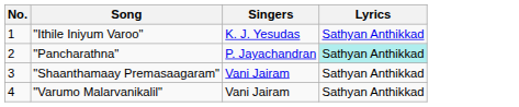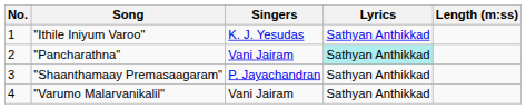 <table class="wikitable" style="font-size:95%;">
 <tr>
 <th>No.</th>
 <th>Song</th>
 <th>Singers</th>
 <th>Lyrics</th>
+<th>Length (m:ss)</th>
 </tr>
 <tr>
 <td>1</td>
 <td>"Ithile Iniyum Varoo"</td>
 <td><a href='#'>K. J. Yesudas</a></td>
 <td><a href='#'>Sathyan Anthikkad</a></td>
+<td></td>
 </tr>
 <tr>
 <td>2</td>
 <td>"Pancharathna"</td>
-<td><a href='#'>P. Jayachandran</a></td>
+<td><a href='#'>Vani Jairam</a></td>
 <td style="background: paleturquoise;">Sathyan Anthikkad</td>
+<td></td>
 </tr>
 <tr>
 <td>3</td>
 <td>"Shaanthamaay Premasaagaram"</td>
-<td><a href='#'>Vani Jairam</a></td>
+<td><a href='#'>P. Jayachandran</a></td>
 <td>Sathyan Anthikkad</td>
+<td></td>
 </tr>
 <tr>
 <td>4</td>
 <td>"Varumo Malarvanikalil"</td>
 <td>Vani Jairam</td>
 <td>Sathyan Anthikkad</td>
+<td></td>
 </tr>
 </table>
